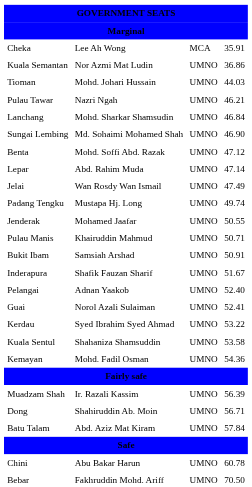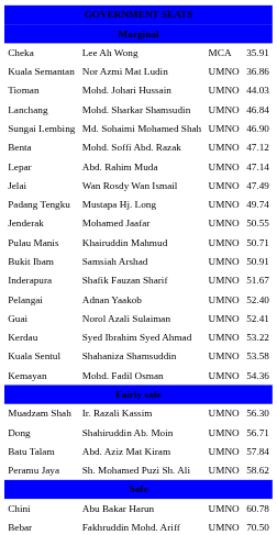 <table class="toccolours" cellpadding="5" cellspacing="0" style="float:left; margin-right:.5em; margin-top:.4em; font-size:90%;">
 <tr>
 <td colspan="4"  style="text-align:center; background:blue;"><span><strong>GOVERNMENT SEATS</strong></span></td>
 </tr>
 <tr>
 <td colspan="4"  style="text-align:center; background:blue;"><span><strong>Marginal</strong></span></td>
 </tr>
 <tr>
 <td>Cheka</td>
 <td>Lee Ah Wong</td>
 <td>MCA</td>
 <td style="text-align:center;">35.91</td>
 </tr>
 <tr>
 <td>Kuala Semantan</td>
 <td>Nor Azmi Mat Ludin</td>
 <td>UMNO</td>
 <td style="text-align:center;">36.86</td>
 </tr>
 <tr>
 <td>Tioman</td>
 <td>Mohd. Johari Hussain</td>
 <td>UMNO</td>
 <td style="text-align:center;">44.03</td>
-</tr>
-<tr>
-<td>Pulau Tawar</td>
-<td>Nazri Ngah</td>
-<td>UMNO</td>
-<td style="text-align:center;">46.21</td>
 </tr>
 <tr>
 <td>Lanchang</td>
 <td>Mohd. Sharkar Shamsudin</td>
 <td>UMNO</td>
 <td style="text-align:center;">46.84</td>
 </tr>
 <tr>
 <td>Sungai Lembing</td>
 <td>Md. Sohaimi Mohamed Shah</td>
 <td>UMNO</td>
 <td style="text-align:center;">46.90</td>
 </tr>
 <tr>
 <td>Benta</td>
 <td>Mohd. Soffi Abd. Razak</td>
 <td>UMNO</td>
 <td style="text-align:center;">47.12</td>
 </tr>
 <tr>
 <td>Lepar</td>
 <td>Abd. Rahim Muda</td>
 <td>UMNO</td>
 <td style="text-align:center;">47.14</td>
 </tr>
 <tr>
 <td>Jelai</td>
 <td>Wan Rosdy Wan Ismail</td>
 <td>UMNO</td>
 <td style="text-align:center;">47.49</td>
 </tr>
 <tr>
 <td>Padang Tengku</td>
 <td>Mustapa Hj. Long</td>
 <td>UMNO</td>
 <td style="text-align:center;">49.74</td>
 </tr>
 <tr>
 <td>Jenderak</td>
 <td>Mohamed Jaafar</td>
 <td>UMNO</td>
 <td style="text-align:center;">50.55</td>
 </tr>
 <tr>
 <td>Pulau Manis</td>
 <td>Khairuddin Mahmud</td>
 <td>UMNO</td>
 <td style="text-align:center;">50.71</td>
 </tr>
 <tr>
 <td>Bukit Ibam</td>
 <td>Samsiah Arshad</td>
 <td>UMNO</td>
 <td style="text-align:center;">50.91</td>
 </tr>
 <tr>
 <td>Inderapura</td>
 <td>Shafik Fauzan Sharif</td>
 <td>UMNO</td>
 <td style="text-align:center;">51.67</td>
 </tr>
 <tr>
 <td>Pelangai</td>
 <td>Adnan Yaakob</td>
 <td>UMNO</td>
 <td style="text-align:center;">52.40</td>
 </tr>
 <tr>
 <td>Guai</td>
 <td>Norol Azali Sulaiman</td>
 <td>UMNO</td>
 <td style="text-align:center;">52.41</td>
 </tr>
 <tr>
 <td>Kerdau</td>
 <td>Syed Ibrahim Syed Ahmad</td>
 <td>UMNO</td>
 <td style="text-align:center;">53.22</td>
 </tr>
 <tr>
 <td>Kuala Sentul</td>
 <td>Shahaniza Shamsuddin</td>
 <td>UMNO</td>
 <td style="text-align:center;">53.58</td>
 </tr>
 <tr>
 <td>Kemayan</td>
 <td>Mohd. Fadil Osman</td>
 <td>UMNO</td>
 <td style="text-align:center;">54.36</td>
 </tr>
 <tr>
 <td colspan="4"  style="text-align:center; background:blue;"><span><strong>Fairly safe</strong></span></td>
 </tr>
 <tr>
 <td>Muadzam Shah</td>
 <td>Ir. Razali Kassim</td>
 <td>UMNO</td>
-<td style="text-align:center;">56.39</td>
+<td style="text-align:center;">56.30</td>
 </tr>
 <tr>
 <td>Dong</td>
 <td>Shahiruddin Ab. Moin</td>
 <td>UMNO</td>
 <td style="text-align:center;">56.71</td>
 </tr>
 <tr>
 <td>Batu Talam</td>
 <td>Abd. Aziz Mat Kiram</td>
 <td>UMNO</td>
 <td style="text-align:center;">57.84</td>
+</tr>
+<tr>
+<td>Peramu Jaya</td>
+<td>Sh. Mohamed Puzi Sh. Ali</td>
+<td>UMNO</td>
+<td style="text-align:center;">58.62</td>
 </tr>
 <tr>
 <td colspan="4"  style="text-align:center; background:blue;"><span><strong>Safe</strong></span></td>
 </tr>
 <tr>
 <td>Chini</td>
 <td>Abu Bakar Harun</td>
 <td>UMNO</td>
 <td style="text-align:center;">60.78</td>
 </tr>
 <tr>
 <td>Bebar</td>
 <td>Fakhruddin Mohd. Ariff</td>
 <td>UMNO</td>
 <td style="text-align:center;">70.50</td>
 </tr>
 </table>
